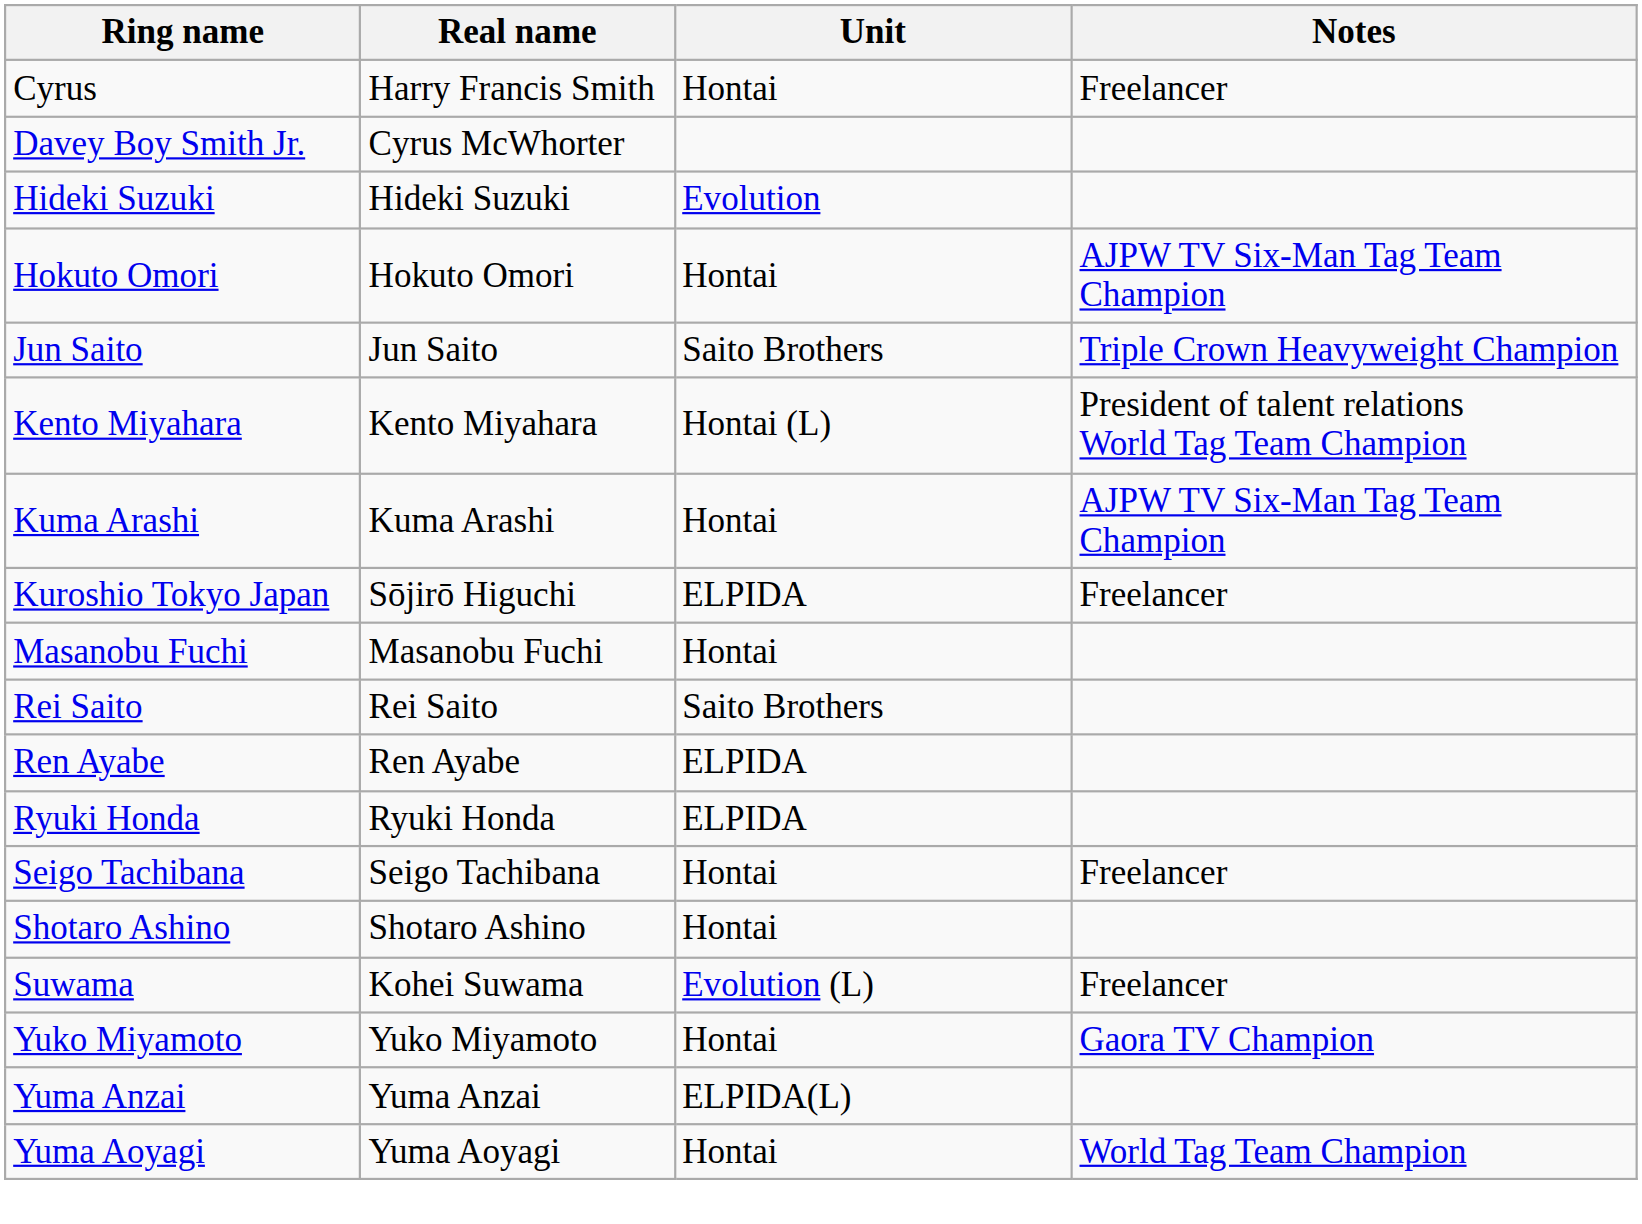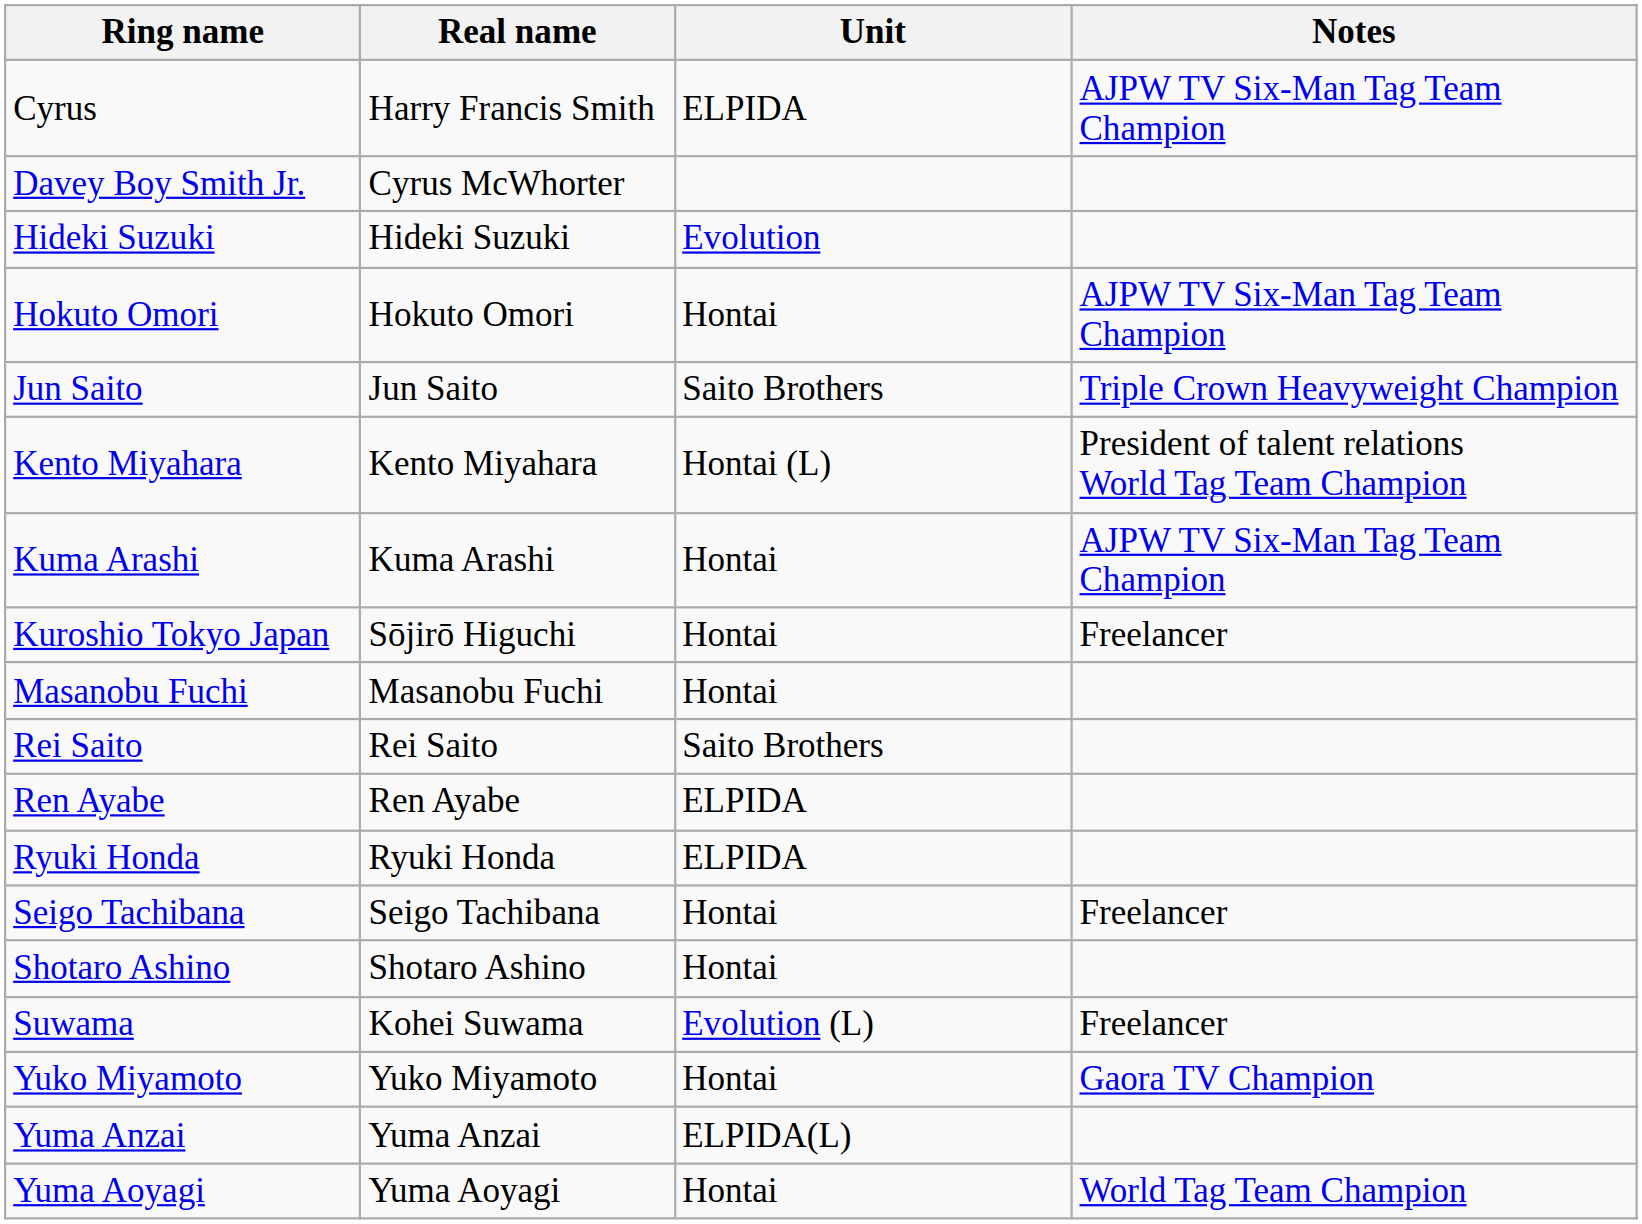 <table class="wikitable sortable" align="left center" width="59%">
 <tr>
 <th width="17%">Ring name</th>
 <th width="15%">Real name</th>
 <th width="19%">Unit</th>
 <th width="27%">Notes</th>
 </tr>
 <tr>
 <td>Cyrus</td>
 <td>Harry Francis Smith</td>
-<td>Hontai</td>
-<td>Freelancer</td>
+<td>ELPIDA</td>
+<td><a href='#'>AJPW TV Six-Man Tag Team Champion</a></td>
 </tr>
 <tr>
 <td><a href='#'>Davey Boy Smith Jr.</a></td>
 <td>Cyrus McWhorter</td>
 <td></td>
 <td></td>
 </tr>
 <tr>
 <td><a href='#'>Hideki Suzuki</a></td>
 <td>Hideki Suzuki</td>
 <td><a href='#'>Evolution</a></td>
 <td></td>
 </tr>
 <tr>
 <td><a href='#'>Hokuto Omori</a></td>
 <td>Hokuto Omori</td>
 <td>Hontai</td>
 <td><a href='#'>AJPW TV Six-Man Tag Team Champion</a></td>
 </tr>
 <tr>
 <td><a href='#'>Jun Saito</a></td>
 <td>Jun Saito</td>
 <td>Saito Brothers</td>
 <td><a href='#'>Triple Crown Heavyweight Champion</a></td>
 </tr>
 <tr>
 <td><a href='#'>Kento Miyahara</a></td>
 <td>Kento Miyahara</td>
 <td>Hontai (L)</td>
 <td>President of talent relations<br><a href='#'>World Tag Team Champion</a></td>
 </tr>
 <tr>
 <td><a href='#'>Kuma Arashi</a></td>
 <td>Kuma Arashi</td>
 <td>Hontai</td>
 <td><a href='#'>AJPW TV Six-Man Tag Team Champion</a></td>
 </tr>
 <tr>
 <td><a href='#'>Kuroshio Tokyo Japan</a></td>
 <td>Sōjirō Higuchi</td>
-<td>ELPIDA</td>
+<td>Hontai</td>
 <td>Freelancer</td>
 </tr>
 <tr>
 <td><a href='#'>Masanobu Fuchi</a></td>
 <td>Masanobu Fuchi</td>
 <td>Hontai</td>
 <td></td>
 </tr>
 <tr>
 <td><a href='#'>Rei Saito</a></td>
 <td>Rei Saito</td>
 <td>Saito Brothers</td>
 <td></td>
 </tr>
 <tr>
 <td><a href='#'>Ren Ayabe</a></td>
 <td>Ren Ayabe</td>
 <td>ELPIDA</td>
 <td></td>
 </tr>
 <tr>
 <td><a href='#'>Ryuki Honda</a></td>
 <td>Ryuki Honda</td>
 <td>ELPIDA</td>
 <td></td>
 </tr>
 <tr>
 <td><a href='#'>Seigo Tachibana</a></td>
 <td>Seigo Tachibana</td>
 <td>Hontai</td>
 <td>Freelancer</td>
 </tr>
 <tr>
 <td><a href='#'>Shotaro Ashino</a></td>
 <td>Shotaro Ashino</td>
 <td>Hontai</td>
 <td></td>
 </tr>
 <tr>
 <td><a href='#'>Suwama</a></td>
 <td>Kohei Suwama</td>
 <td><a href='#'>Evolution</a> (L)</td>
 <td>Freelancer</td>
 </tr>
 <tr>
 <td><a href='#'>Yuko Miyamoto</a></td>
 <td>Yuko Miyamoto</td>
 <td>Hontai</td>
 <td><a href='#'>Gaora TV Champion</a></td>
 </tr>
 <tr>
 <td><a href='#'>Yuma Anzai</a></td>
 <td>Yuma Anzai</td>
 <td>ELPIDA(L)</td>
 <td></td>
 </tr>
 <tr>
 <td><a href='#'>Yuma Aoyagi</a></td>
 <td>Yuma Aoyagi</td>
 <td>Hontai</td>
 <td><a href='#'>World Tag Team Champion</a></td>
 </tr>
 </table>
